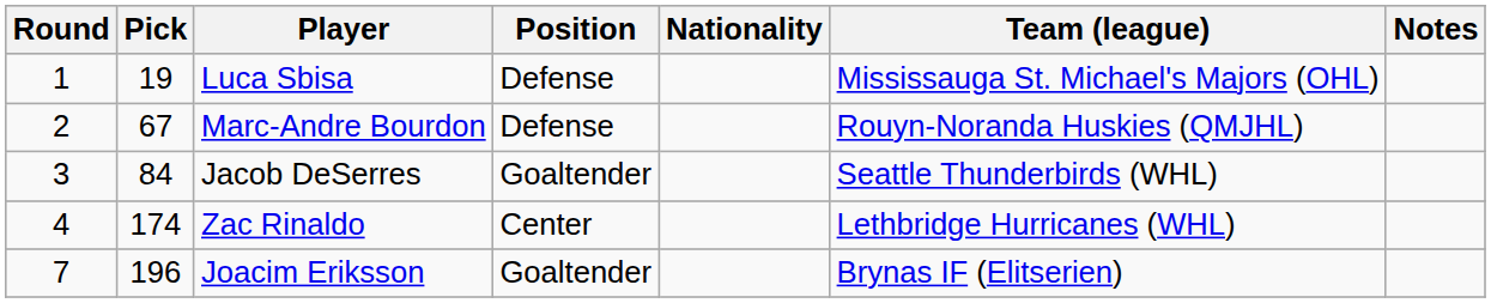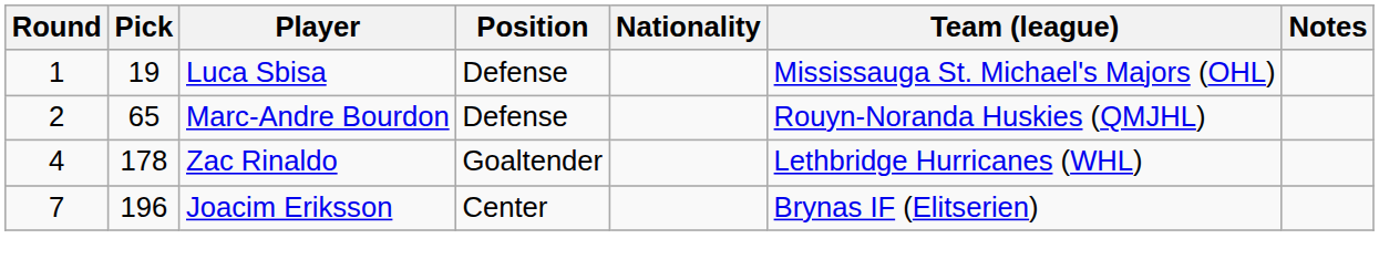 <table class="wikitable">
 <tr>
 <th>Round</th>
 <th>Pick</th>
 <th>Player</th>
 <th>Position</th>
 <th>Nationality</th>
 <th>Team (league)</th>
 <th>Notes</th>
 </tr>
 <tr>
 <td style="text-align:center">1</td>
 <td style="text-align:center">19</td>
 <td><a href='#'>Luca Sbisa</a></td>
 <td>Defense</td>
 <td></td>
 <td><a href='#'>Mississauga St. Michael's Majors</a> (<a href='#'>OHL</a>)</td>
 <td></td>
 </tr>
 <tr>
 <td style="text-align:center">2</td>
-<td style="text-align:center">67</td>
+<td style="text-align:center">65</td>
 <td><a href='#'>Marc-Andre Bourdon</a></td>
 <td>Defense</td>
 <td></td>
 <td><a href='#'>Rouyn-Noranda Huskies</a> (<a href='#'>QMJHL</a>)</td>
 <td></td>
 </tr>
 <tr>
-<td style="text-align:center">3</td>
-<td style="text-align:center">84</td>
-<td>Jacob DeSerres</td>
+<td style="text-align:center">4</td>
+<td style="text-align:center">178</td>
+<td><a href='#'>Zac Rinaldo</a></td>
 <td>Goaltender</td>
-<td></td>
-<td><a href='#'>Seattle Thunderbirds</a> (WHL)</td>
-<td></td>
-</tr>
-<tr>
-<td style="text-align:center">4</td>
-<td style="text-align:center">174</td>
-<td><a href='#'>Zac Rinaldo</a></td>
-<td>Center</td>
 <td></td>
 <td><a href='#'>Lethbridge Hurricanes</a> (<a href='#'>WHL</a>)</td>
 <td></td>
 </tr>
 <tr>
 <td style="text-align:center">7</td>
 <td style="text-align:center">196</td>
 <td><a href='#'>Joacim Eriksson</a></td>
-<td>Goaltender</td>
+<td>Center</td>
 <td></td>
 <td><a href='#'>Brynas IF</a> (<a href='#'>Elitserien</a>)</td>
 <td></td>
 </tr>
 </table>
